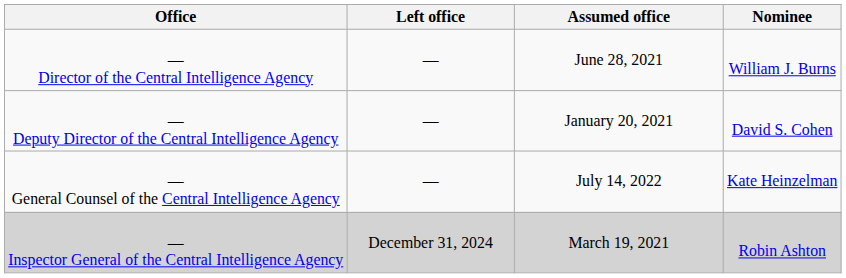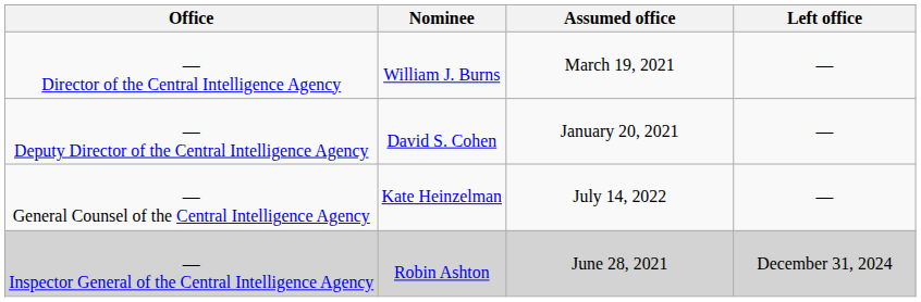 <table class="wikitable sortable" style="text-align:center">
 <tr>
 <th>Office</th>
+<th>Nominee</th>
+<th style="width:25%;" data-sort-type="date">Assumed office</th>
 <th style="width:20%;" data-sort-type="date">Left office</th>
-<th style="width:25%;" data-sort-type="date">Assumed office</th>
-<th>Nominee</th>
 </tr>
 <tr>
 <td><br>—<br><a href='#'>Director of the Central Intelligence Agency</a></td>
+<td><br><a href='#'>William J. Burns</a></td>
+<td>March 19, 2021<br></td>
 <td>—</td>
-<td>June 28, 2021<br></td>
-<td><br><a href='#'>William J. Burns</a></td>
 </tr>
 <tr>
 <td><br>—<br><a href='#'>Deputy Director of the Central Intelligence Agency</a></td>
+<td><br><a href='#'>David S. Cohen</a></td>
+<td>January 20, 2021</td>
 <td>—</td>
-<td>January 20, 2021</td>
-<td><br><a href='#'>David S. Cohen</a></td>
 </tr>
 <tr>
 <td><br>—<br>General Counsel of the <a href='#'>Central Intelligence Agency</a></td>
+<td><a href='#'>Kate Heinzelman</a></td>
+<td>July 14, 2022<br></td>
 <td>—</td>
-<td>July 14, 2022<br></td>
-<td><a href='#'>Kate Heinzelman</a></td>
 </tr>
 <tr style="background:lightgray;">
 <td><br>—<br><a href='#'>Inspector General of the Central Intelligence Agency</a></td>
+<td><br><a href='#'>Robin Ashton</a></td>
+<td>June 28, 2021<br></td>
 <td>December 31, 2024</td>
-<td>March 19, 2021<br></td>
-<td><br><a href='#'>Robin Ashton</a></td>
 </tr>
 </table>
